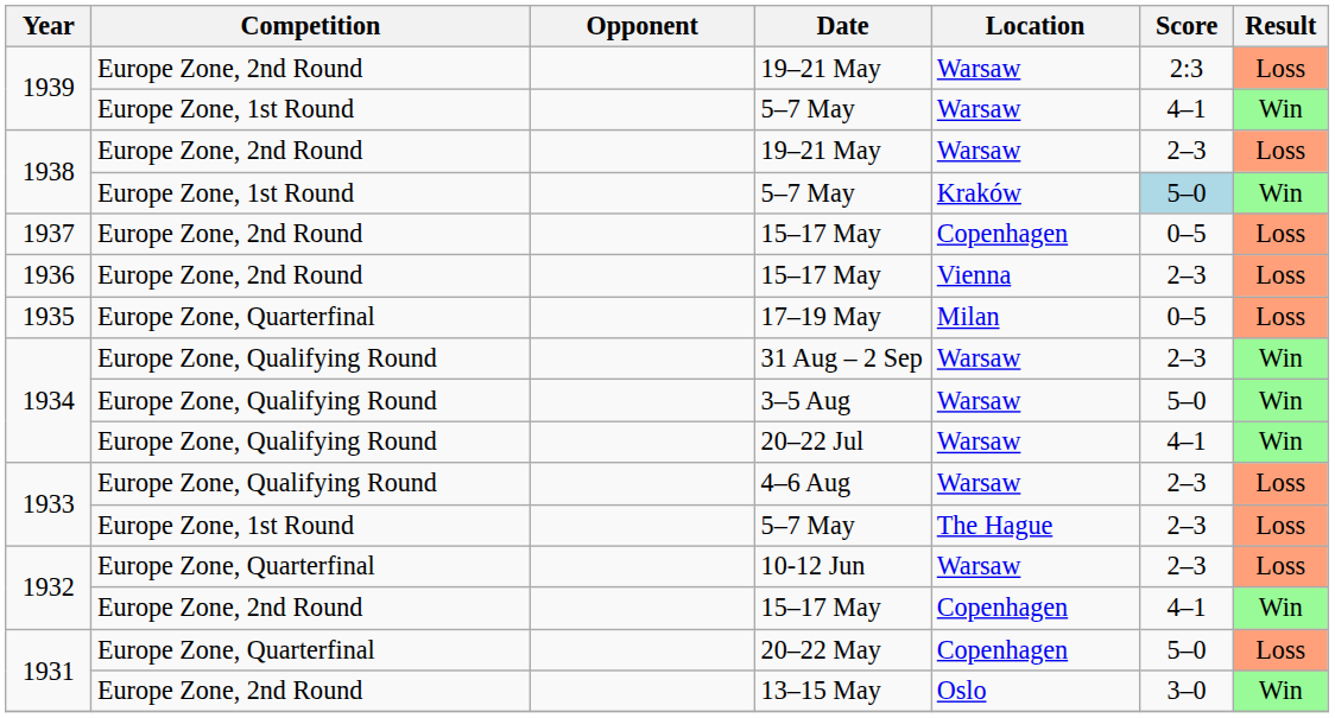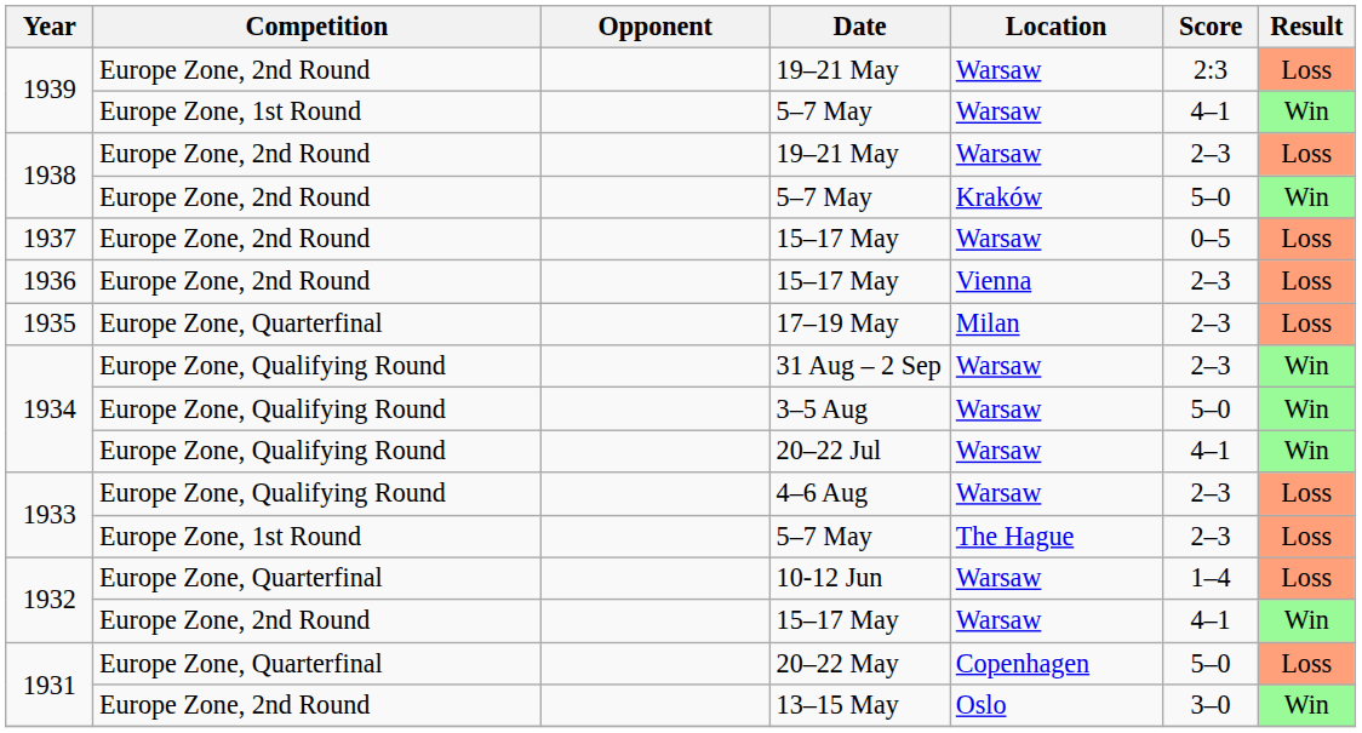 <table class="wikitable collapsible collapsed">
 <tr>
 <th width="45">Year</th>
 <th width="260">Competition</th>
 <th width="130">Opponent</th>
 <th width="100">Date</th>
 <th width="120">Location</th>
 <th width="50">Score</th>
 <th width="50">Result</th>
 </tr>
 <tr>
 <td align="center" rowspan="2">1939</td>
 <td>Europe Zone, 2nd Round</td>
 <td></td>
 <td>19–21 May</td>
 <td><a href='#'>Warsaw</a> </td>
 <td align="center">2:3</td>
 <td align="center" bgcolor="#FFA07A">Loss</td>
 </tr>
 <tr>
 <td>Europe Zone, 1st Round</td>
 <td></td>
 <td>5–7 May</td>
 <td><a href='#'>Warsaw</a> </td>
 <td align="center">4–1</td>
 <td align="center" bgcolor="#98FB98">Win</td>
 </tr>
 <tr>
 <td align="center" rowspan="2">1938</td>
 <td>Europe Zone, 2nd Round</td>
 <td></td>
 <td>19–21 May</td>
 <td><a href='#'>Warsaw</a> </td>
 <td align="center">2–3</td>
 <td align="center" bgcolor="#FFA07A">Loss</td>
 </tr>
 <tr>
-<td>Europe Zone, 1st Round</td>
+<td>Europe Zone, 2nd Round</td>
 <td></td>
 <td>5–7 May</td>
 <td><a href='#'>Kraków</a> </td>
-<td align="center" style="background: lightblue;">5–0</td>
+<td align="center">5–0</td>
 <td align="center" bgcolor="#98FB98">Win</td>
 </tr>
 <tr>
 <td align="center" rowspan="1">1937</td>
 <td>Europe Zone, 2nd Round</td>
 <td></td>
 <td>15–17 May</td>
-<td><a href='#'>Copenhagen</a> </td>
+<td><a href='#'>Warsaw</a> </td>
 <td align="center">0–5</td>
 <td align="center" bgcolor="#FFA07A">Loss</td>
 </tr>
 <tr>
 <td align="center" rowspan="1">1936</td>
 <td>Europe Zone, 2nd Round</td>
 <td></td>
 <td>15–17 May</td>
 <td><a href='#'>Vienna</a> </td>
 <td align="center">2–3</td>
 <td align="center" bgcolor="#FFA07A">Loss</td>
 </tr>
 <tr>
 <td align="center" rowspan="1">1935</td>
 <td>Europe Zone, Quarterfinal</td>
 <td></td>
 <td>17–19 May</td>
 <td><a href='#'>Milan</a> </td>
-<td align="center">0–5</td>
+<td align="center">2–3</td>
 <td align="center" bgcolor="#FFA07A">Loss</td>
 </tr>
 <tr>
 <td align="center" rowspan="3">1934</td>
 <td>Europe Zone, Qualifying Round</td>
 <td></td>
 <td>31 Aug – 2 Sep</td>
 <td><a href='#'>Warsaw</a> </td>
 <td align="center">2–3</td>
 <td align="center" bgcolor="#98FB98">Win</td>
 </tr>
 <tr>
 <td>Europe Zone, Qualifying Round</td>
 <td></td>
 <td>3–5 Aug</td>
 <td><a href='#'>Warsaw</a> </td>
 <td align="center">5–0</td>
 <td align="center" bgcolor="#98FB98">Win</td>
 </tr>
 <tr>
 <td>Europe Zone, Qualifying Round</td>
 <td></td>
 <td>20–22 Jul</td>
 <td><a href='#'>Warsaw</a> </td>
 <td align="center">4–1</td>
 <td align="center" bgcolor="#98FB98">Win</td>
 </tr>
 <tr>
 <td align="center" rowspan="2">1933</td>
 <td>Europe Zone, Qualifying Round</td>
 <td></td>
 <td>4–6 Aug</td>
 <td><a href='#'>Warsaw</a> </td>
 <td align="center">2–3</td>
 <td align="center" bgcolor="#FFA07A">Loss</td>
 </tr>
 <tr>
 <td>Europe Zone, 1st Round</td>
 <td></td>
 <td>5–7 May</td>
 <td><a href='#'>The Hague</a> </td>
 <td align="center">2–3</td>
 <td align="center" bgcolor="#FFA07A">Loss</td>
 </tr>
 <tr>
 <td align="center" rowspan="2">1932</td>
 <td>Europe Zone, Quarterfinal</td>
 <td></td>
 <td>10-12 Jun</td>
 <td><a href='#'>Warsaw</a> </td>
-<td align="center">2–3</td>
+<td align="center">1–4</td>
 <td align="center" bgcolor="#FFA07A">Loss</td>
 </tr>
 <tr>
 <td>Europe Zone, 2nd Round</td>
 <td></td>
 <td>15–17 May</td>
-<td><a href='#'>Copenhagen</a> </td>
+<td><a href='#'>Warsaw</a> </td>
 <td align="center">4–1</td>
 <td align="center" bgcolor="#98FB98">Win</td>
 </tr>
 <tr>
 <td align="center" rowspan="2">1931</td>
 <td>Europe Zone, Quarterfinal</td>
 <td></td>
 <td>20–22 May</td>
 <td><a href='#'>Copenhagen</a> </td>
 <td align="center">5–0</td>
 <td align="center" bgcolor="#FFA07A">Loss</td>
 </tr>
 <tr>
 <td>Europe Zone, 2nd Round</td>
 <td></td>
 <td>13–15 May</td>
 <td><a href='#'>Oslo</a> </td>
 <td align="center">3–0</td>
 <td align="center" bgcolor="#98FB98">Win</td>
 </tr>
 <tr>
 </tr>
 </table>
